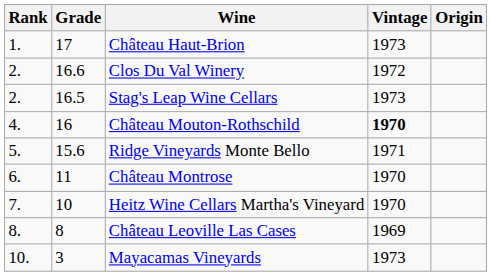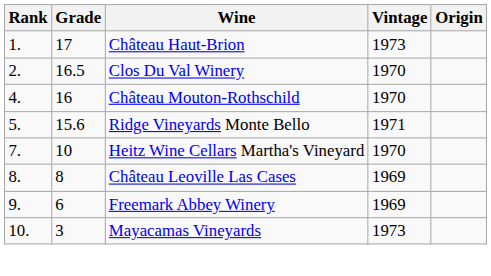 <table class="wikitable">
 <tr>
 <th>Rank</th>
 <th>Grade</th>
 <th>Wine</th>
 <th>Vintage</th>
 <th>Origin</th>
 </tr>
 <tr>
 <td>1.</td>
 <td>17</td>
 <td><a href='#'>Château Haut-Brion</a></td>
 <td>1973</td>
 <td></td>
 </tr>
 <tr>
 <td>2.</td>
-<td>16.6</td>
+<td>16.5</td>
 <td><a href='#'>Clos Du Val Winery</a></td>
-<td>1972</td>
-<td></td>
-</tr>
-<tr>
-<td>2.</td>
-<td>16.5</td>
-<td><a href='#'>Stag's Leap Wine Cellars</a></td>
-<td>1973</td>
+<td>1970</td>
 <td></td>
 </tr>
 <tr>
 <td>4.</td>
 <td>16</td>
 <td><a href='#'>Château Mouton-Rothschild</a></td>
-<td><strong>1970</strong></td>
+<td>1970</td>
 <td></td>
 </tr>
 <tr>
 <td>5.</td>
 <td>15.6</td>
 <td><a href='#'>Ridge Vineyards</a> Monte Bello</td>
 <td>1971</td>
-<td></td>
-</tr>
-<tr>
-<td>6.</td>
-<td>11</td>
-<td><a href='#'>Château Montrose</a></td>
-<td>1970</td>
 <td></td>
 </tr>
 <tr>
 <td>7.</td>
 <td>10</td>
 <td><a href='#'>Heitz Wine Cellars</a> Martha's Vineyard</td>
 <td>1970</td>
 <td></td>
 </tr>
 <tr>
 <td>8.</td>
 <td>8</td>
 <td><a href='#'>Château Leoville Las Cases</a></td>
 <td>1969</td>
 <td></td>
 </tr>
 <tr>
+<td>9.</td>
+<td>6</td>
+<td><a href='#'>Freemark Abbey Winery</a></td>
+<td>1969</td>
+<td></td>
+</tr>
+<tr>
 <td>10.</td>
 <td>3</td>
 <td><a href='#'>Mayacamas Vineyards</a></td>
 <td>1973</td>
 <td></td>
 </tr>
 </table>
